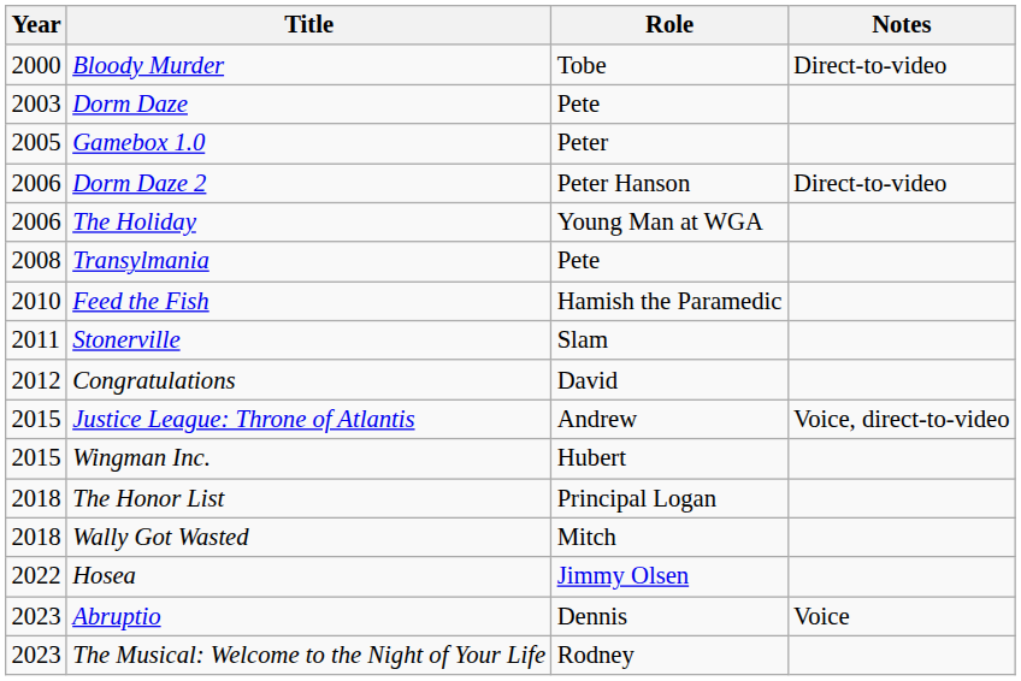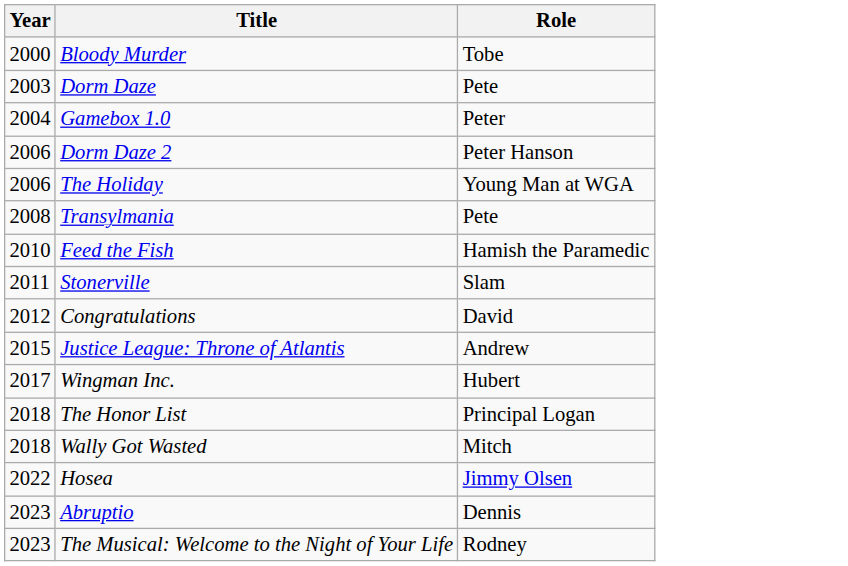 <table class="wikitable sortable">
 <tr>
 <th>Year</th>
 <th>Title</th>
 <th>Role</th>
-<th>Notes</th>
 </tr>
 <tr>
 <td>2000</td>
 <td><em><a href='#'>Bloody Murder</a></em></td>
 <td>Tobe</td>
-<td>Direct-to-video</td>
 </tr>
 <tr>
 <td>2003</td>
 <td><a href='#'><em>Dorm Daze</em></a></td>
 <td>Pete</td>
-<td></td>
 </tr>
 <tr>
-<td>2005</td>
+<td>2004</td>
 <td><em><a href='#'>Gamebox 1.0</a></em></td>
 <td>Peter</td>
-<td></td>
 </tr>
 <tr>
 <td>2006</td>
 <td><a href='#'><em>Dorm Daze 2</em></a></td>
 <td>Peter Hanson</td>
-<td>Direct-to-video</td>
 </tr>
 <tr>
 <td>2006</td>
 <td><em><a href='#'>The Holiday</a></em></td>
 <td>Young Man at WGA</td>
-<td></td>
 </tr>
 <tr>
 <td>2008</td>
 <td><em><a href='#'>Transylmania</a></em></td>
 <td>Pete</td>
-<td></td>
 </tr>
 <tr>
 <td>2010</td>
 <td><em><a href='#'>Feed the Fish</a></em></td>
 <td>Hamish the Paramedic</td>
-<td></td>
 </tr>
 <tr>
 <td>2011</td>
 <td><em><a href='#'>Stonerville</a></em></td>
 <td>Slam</td>
-<td></td>
 </tr>
 <tr>
 <td>2012</td>
 <td><em>Congratulations</em></td>
 <td>David</td>
-<td></td>
 </tr>
 <tr>
 <td>2015</td>
 <td><em><a href='#'>Justice League: Throne of Atlantis</a></em></td>
 <td>Andrew</td>
-<td>Voice, direct-to-video</td>
 </tr>
 <tr>
-<td>2015</td>
+<td>2017</td>
 <td><em>Wingman Inc.</em></td>
 <td>Hubert</td>
-<td></td>
 </tr>
 <tr>
 <td>2018</td>
 <td><em>The Honor List</em></td>
 <td>Principal Logan</td>
-<td></td>
 </tr>
 <tr>
 <td>2018</td>
 <td><em>Wally Got Wasted</em></td>
 <td>Mitch</td>
-<td></td>
 </tr>
 <tr>
 <td>2022</td>
 <td><em>Hosea</em></td>
 <td><a href='#'>Jimmy Olsen</a></td>
-<td></td>
 </tr>
 <tr>
 <td>2023</td>
 <td><em><a href='#'>Abruptio</a></em></td>
 <td>Dennis</td>
-<td>Voice</td>
 </tr>
 <tr>
 <td>2023</td>
 <td><em>The Musical: Welcome to the Night of Your Life</em></td>
 <td>Rodney</td>
-<td></td>
 </tr>
 </table>
